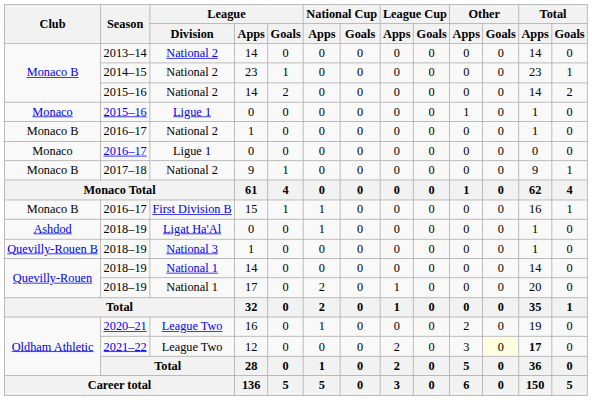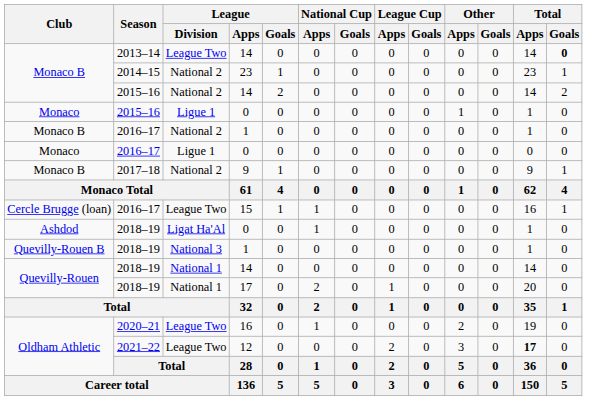 <table class="wikitable" style="text-align:center">
 <tr>
 <th rowspan="2">Club</th>
 <th rowspan="2">Season</th>
 <th colspan="3">League</th>
 <th colspan="2">National Cup</th>
 <th colspan="2">League Cup</th>
 <th colspan="2">Other</th>
 <th colspan="2">Total</th>
 </tr>
 <tr>
 <th>Division</th>
 <th>Apps</th>
 <th>Goals</th>
 <th>Apps</th>
 <th>Goals</th>
 <th>Apps</th>
 <th>Goals</th>
 <th>Apps</th>
 <th>Goals</th>
 <th>Apps</th>
 <th>Goals</th>
 </tr>
 <tr>
 <td rowspan="3"><a href='#'>Monaco B</a></td>
 <td>2013–14</td>
-<td><a href='#'>National 2</a></td>
+<td><a href='#'>League Two</a></td>
 <td>14</td>
 <td>0</td>
 <td>0</td>
 <td>0</td>
 <td>0</td>
 <td>0</td>
 <td>0</td>
 <td>0</td>
 <td>14</td>
-<td>0</td>
+<td><strong>0</strong></td>
 </tr>
 <tr>
 <td>2014–15</td>
 <td>National 2</td>
 <td>23</td>
 <td>1</td>
 <td>0</td>
 <td>0</td>
 <td>0</td>
 <td>0</td>
 <td>0</td>
 <td>0</td>
 <td>23</td>
 <td>1</td>
 </tr>
 <tr>
 <td>2015–16</td>
 <td>National 2</td>
 <td>14</td>
 <td>2</td>
 <td>0</td>
 <td>0</td>
 <td>0</td>
 <td>0</td>
 <td>0</td>
 <td>0</td>
 <td>14</td>
 <td>2</td>
 </tr>
 <tr>
 <td><a href='#'>Monaco</a></td>
 <td><a href='#'>2015–16</a></td>
 <td><a href='#'>Ligue 1</a></td>
 <td>0</td>
 <td>0</td>
 <td>0</td>
 <td>0</td>
 <td>0</td>
 <td>0</td>
 <td>1</td>
 <td>0</td>
 <td>1</td>
 <td>0</td>
 </tr>
 <tr>
 <td>Monaco B</td>
 <td>2016–17</td>
 <td>National 2</td>
 <td>1</td>
 <td>0</td>
 <td>0</td>
 <td>0</td>
 <td>0</td>
 <td>0</td>
 <td>0</td>
 <td>0</td>
 <td>1</td>
 <td>0</td>
 </tr>
 <tr>
 <td>Monaco</td>
 <td><a href='#'>2016–17</a></td>
 <td>Ligue 1</td>
 <td>0</td>
 <td>0</td>
 <td>0</td>
 <td>0</td>
 <td>0</td>
 <td>0</td>
 <td>0</td>
 <td>0</td>
 <td>0</td>
 <td>0</td>
 </tr>
 <tr>
 <td>Monaco B</td>
 <td>2017–18</td>
 <td>National 2</td>
 <td>9</td>
 <td>1</td>
 <td>0</td>
 <td>0</td>
 <td>0</td>
 <td>0</td>
 <td>0</td>
 <td>0</td>
 <td>9</td>
 <td>1</td>
 </tr>
 <tr>
 <th colspan="3">Monaco Total</th>
 <th>61</th>
 <th>4</th>
 <th>0</th>
 <th>0</th>
 <th>0</th>
 <th>0</th>
 <th>1</th>
 <th>0</th>
 <th>62</th>
 <th>4</th>
 </tr>
 <tr>
-<td>Monaco B</td>
+<td><a href='#'>Cercle Brugge</a> (loan)</td>
 <td>2016–17</td>
-<td><a href='#'>First Division B</a></td>
+<td>League Two</td>
 <td>15</td>
 <td>1</td>
 <td>1</td>
 <td>0</td>
 <td>0</td>
 <td>0</td>
 <td>0</td>
 <td>0</td>
 <td>16</td>
 <td>1</td>
 </tr>
 <tr>
 <td><a href='#'>Ashdod</a></td>
 <td>2018–19</td>
 <td><a href='#'>Ligat Ha'Al</a></td>
 <td>0</td>
 <td>0</td>
 <td>1</td>
 <td>0</td>
 <td>0</td>
 <td>0</td>
 <td>0</td>
 <td>0</td>
 <td>1</td>
 <td>0</td>
 </tr>
 <tr>
 <td><a href='#'>Quevilly-Rouen B</a></td>
 <td>2018–19</td>
 <td><a href='#'>National 3</a></td>
 <td>1</td>
 <td>0</td>
 <td>0</td>
 <td>0</td>
 <td>0</td>
 <td>0</td>
 <td>0</td>
 <td>0</td>
 <td>1</td>
 <td>0</td>
 </tr>
 <tr>
 <td rowspan="2"><a href='#'>Quevilly-Rouen</a></td>
 <td>2018–19</td>
 <td><a href='#'>National 1</a></td>
 <td>14</td>
 <td>0</td>
 <td>0</td>
 <td>0</td>
 <td>0</td>
 <td>0</td>
 <td>0</td>
 <td>0</td>
 <td>14</td>
 <td>0</td>
 </tr>
 <tr>
 <td>2018–19</td>
 <td>National 1</td>
 <td>17</td>
 <td>0</td>
 <td>2</td>
 <td>0</td>
 <td>1</td>
 <td>0</td>
 <td>0</td>
 <td>0</td>
 <td>20</td>
 <td>0</td>
 </tr>
 <tr>
 <th colspan="3">Total</th>
 <th>32</th>
 <th>0</th>
 <th>2</th>
 <th>0</th>
 <th>1</th>
 <th>0</th>
 <th>0</th>
 <th>0</th>
 <th>35</th>
 <th>1</th>
 </tr>
 <tr>
 <td rowspan="3"><a href='#'>Oldham Athletic</a></td>
 <td><a href='#'>2020–21</a></td>
 <td><a href='#'>League Two</a></td>
 <td>16</td>
 <td>0</td>
 <td>1</td>
 <td>0</td>
 <td>0</td>
 <td>0</td>
 <td>2</td>
 <td>0</td>
 <td>19</td>
 <td>0</td>
 </tr>
 <tr>
 <td><a href='#'>2021–22</a></td>
 <td>League Two</td>
 <td>12</td>
 <td>0</td>
 <td>0</td>
 <td>0</td>
 <td>2</td>
 <td>0</td>
 <td>3</td>
-<td style="background: lightyellow;">0</td>
+<td>0</td>
 <td><strong>17</strong></td>
 <td>0</td>
 </tr>
 <tr>
 <th colspan="2">Total</th>
 <th>28</th>
 <th>0</th>
 <th>1</th>
 <th>0</th>
 <th>2</th>
 <th>0</th>
 <th>5</th>
 <th>0</th>
 <th>36</th>
 <th>0</th>
 </tr>
 <tr>
 <th colspan="3">Career total</th>
 <th>136</th>
 <th>5</th>
 <th>5</th>
 <th>0</th>
 <th>3</th>
 <th>0</th>
 <th>6</th>
 <th>0</th>
 <th>150</th>
 <th>5</th>
 </tr>
 </table>
